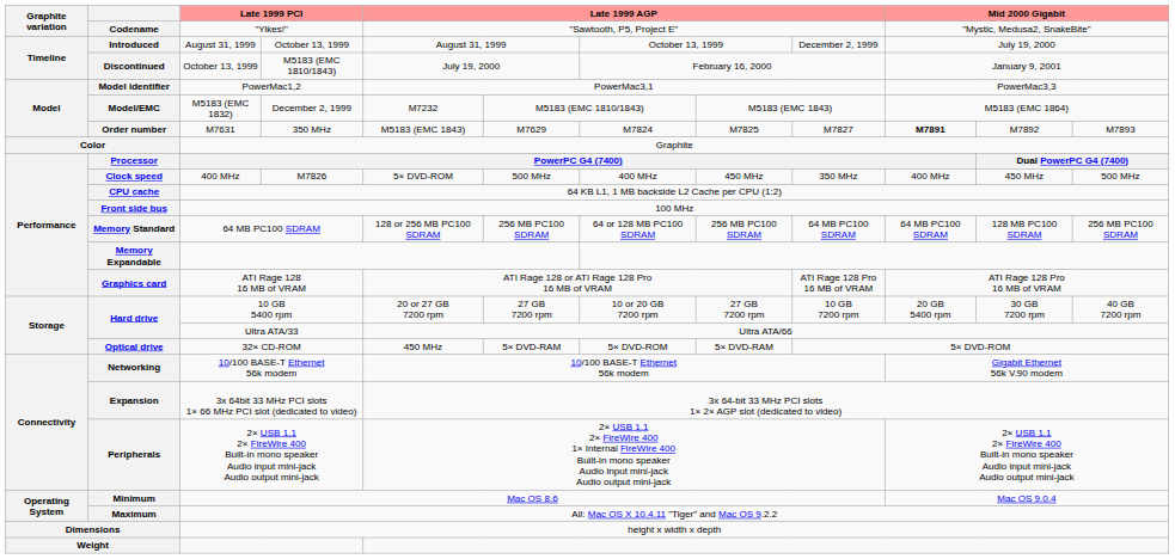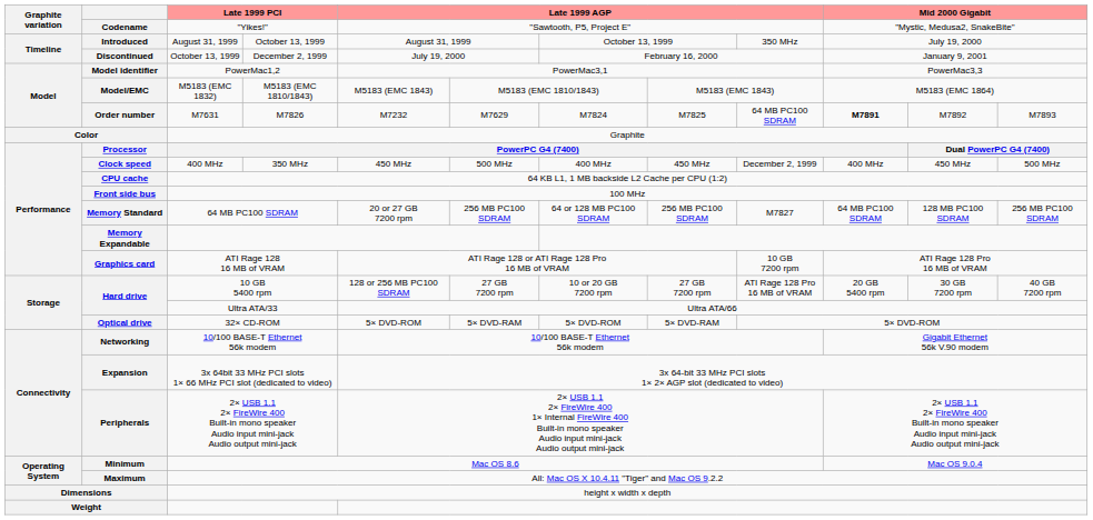 <table class="wikitable mw-collapsible" style="font-size:small; text-align:center">
 <tr>
 <th rowspan=2>Graphite variation</th>
 <th></th>
 <th colspan=2 style="background:#FF9999">Late 1999 PCI</th>
 <th colspan=5 style="background:#FF9999">Late 1999 AGP</th>
 <th colspan="3" style="background:#FF9999">Mid 2000 Gigabit</th>
 </tr>
 <tr>
 <th>Codename</th>
 <td colspan=2>"Yikes!"</td>
 <td colspan=5>"Sawtooth, P5, Project E"</td>
 <td colspan=3>"Mystic, Medusa2, SnakeBite"</td>
 </tr>
 <tr>
 <th rowspan=2>Timeline</th>
 <th>Introduced</th>
 <td>August 31, 1999</td>
 <td>October 13, 1999</td>
 <td colspan=2>August 31, 1999</td>
 <td colspan=2>October 13, 1999</td>
-<td>December 2, 1999</td>
+<td>350 MHz</td>
 <td colspan=3>July 19, 2000</td>
 </tr>
 <tr>
 <th>Discontinued</th>
 <td>October 13, 1999</td>
-<td>M5183 (EMC 1810/1843)</td>
+<td>December 2, 1999</td>
 <td colspan=2>July 19, 2000</td>
 <td colspan=3>February 16, 2000</td>
 <td colspan=3>January 9, 2001</td>
 </tr>
 <tr>
 <th rowspan=3>Model</th>
 <th>Model identifier</th>
 <td colspan=2>PowerMac1,2</td>
 <td colspan=5>PowerMac3,1</td>
 <td colspan=3>PowerMac3,3</td>
 </tr>
 <tr>
 <th>Model/EMC</th>
 <td>M5183 (EMC 1832)</td>
-<td>December 2, 1999</td>
-<td>M7232</td>
+<td>M5183 (EMC 1810/1843)</td>
+<td>M5183 (EMC 1843)</td>
 <td colspan=2>M5183 (EMC 1810/1843)</td>
 <td colspan=2>M5183 (EMC 1843)</td>
 <td colspan=3>M5183 (EMC 1864)</td>
 </tr>
 <tr>
 <th>Order number</th>
 <td>M7631</td>
-<td>350 MHz</td>
-<td>M5183 (EMC 1843)</td>
+<td>M7826</td>
+<td>M7232</td>
 <td>M7629</td>
 <td>M7824</td>
 <td>M7825</td>
-<td>M7827</td>
+<td>64 MB PC100 <a href='#'>SDRAM</a></td>
 <td><strong>M7891</strong></td>
 <td>M7892</td>
 <td>M7893</td>
 </tr>
 <tr>
 <th colspan=2>Color</th>
 <td colspan=10> Graphite</td>
 </tr>
 <tr>
 <th rowspan=7>Performance</th>
 <th><a href='#'>Processor</a></th>
 <th colspan=8><a href='#'>PowerPC G4 (7400)</a></th>
 <th colspan=2>Dual <a href='#'>PowerPC G4 (7400)</a></th>
 </tr>
 <tr>
 <th><a href='#'>Clock speed</a></th>
 <td>400 MHz</td>
-<td>M7826</td>
-<td>5× DVD-ROM</td>
+<td>350 MHz</td>
+<td>450 MHz</td>
 <td>500 MHz</td>
 <td>400 MHz</td>
 <td>450 MHz</td>
-<td>350 MHz</td>
+<td>December 2, 1999</td>
 <td>400 MHz</td>
 <td>450 MHz</td>
 <td>500 MHz</td>
 </tr>
 <tr>
 <th><a href='#'>CPU cache</a></th>
 <td colspan=10>64 KB L1, 1 MB backside L2 Cache per CPU (1:2)</td>
 </tr>
 <tr>
 <th><a href='#'>Front side bus</a></th>
 <td colspan=10>100 MHz</td>
 </tr>
 <tr>
 <th><a href='#'>Memory</a> Standard</th>
 <td colspan=2>64 MB PC100 <a href='#'>SDRAM</a></td>
-<td>128 or 256 MB PC100 <a href='#'>SDRAM</a></td>
+<td>20 or 27 GB<br>7200 rpm</td>
 <td>256 MB PC100 <a href='#'>SDRAM</a></td>
 <td>64 or 128 MB PC100 <a href='#'>SDRAM</a></td>
 <td>256 MB PC100 <a href='#'>SDRAM</a></td>
-<td>64 MB PC100 <a href='#'>SDRAM</a></td>
+<td>M7827</td>
 <td>64 MB PC100 <a href='#'>SDRAM</a></td>
 <td>128 MB PC100 <a href='#'>SDRAM</a></td>
 <td>256 MB PC100 <a href='#'>SDRAM</a></td>
 </tr>
 <tr>
 <th><a href='#'>Memory</a> Expandable</th>
 <td colspan=4></td>
 <td colspan=6></td>
 </tr>
 <tr>
 <th><a href='#'>Graphics card</a></th>
 <td colspan=2>ATI Rage 128<br>16 MB of VRAM<br></td>
 <td colspan=4>ATI Rage 128 or ATI Rage 128 Pro<br>16 MB of VRAM<br></td>
-<td>ATI Rage 128 Pro<br>16 MB of VRAM<br></td>
+<td>10 GB<br>7200 rpm</td>
 <td colspan=3>ATI Rage 128 Pro<br>16 MB of VRAM<br></td>
 </tr>
 <tr>
 <th rowspan=3>Storage</th>
 <th rowspan=2><a href='#'>Hard drive</a></th>
 <td colspan=2>10 GB<br>5400 rpm</td>
-<td>20 or 27 GB<br>7200 rpm</td>
+<td>128 or 256 MB PC100 <a href='#'>SDRAM</a></td>
 <td>27 GB<br>7200 rpm</td>
 <td>10 or 20 GB<br>7200 rpm</td>
 <td>27 GB<br>7200 rpm</td>
-<td>10 GB<br>7200 rpm</td>
+<td>ATI Rage 128 Pro<br>16 MB of VRAM<br></td>
 <td>20 GB<br>5400 rpm</td>
 <td>30 GB<br>7200 rpm</td>
 <td>40 GB<br>7200 rpm</td>
 </tr>
 <tr>
 <td colspan=2>Ultra ATA/33 <em></em></td>
 <td colspan=8>Ultra ATA/66 <em></em></td>
 </tr>
 <tr>
 <th><a href='#'>Optical drive</a></th>
 <td colspan=2>32× CD-ROM</td>
-<td>450 MHz</td>
+<td>5× DVD-ROM</td>
 <td>5× DVD-RAM</td>
 <td>5× DVD-ROM</td>
 <td>5× DVD-RAM</td>
 <td colspan=4>5× DVD-ROM</td>
 </tr>
 <tr>
 <th rowspan=3>Connectivity</th>
 <th>Networking</th>
 <td colspan=2><a href='#'>10</a>/100 BASE-T <a href='#'>Ethernet</a><br>56k modem</td>
 <td colspan=5><a href='#'>10</a>/100 BASE-T <a href='#'>Ethernet</a><br>56k modem<br><em></em></td>
 <td colspan=3><a href='#'>Gigabit Ethernet</a><br>56k V.90 modem<br><em></em></td>
 </tr>
 <tr>
 <th>Expansion</th>
 <td colspan=2><em></em><br>3x 64bit 33 MHz PCI slots<br>1× 66 MHz PCI slot (dedicated to video)</td>
 <td colspan=8><em></em><br>3x 64-bit 33 MHz PCI slots<br>1× 2× AGP slot (dedicated to video)</td>
 </tr>
 <tr>
 <th>Peripherals</th>
 <td colspan=2>2× <a href='#'>USB 1.1</a><br>2× <a href='#'>FireWire 400</a><br>Built-in mono speaker<br>Audio input mini-jack<br>Audio output mini-jack</td>
 <td colspan=5>2× <a href='#'>USB 1.1</a><br>2× <a href='#'>FireWire 400</a><br>1× Internal <a href='#'>FireWire 400</a><br>Built-in mono speaker<br>Audio input mini-jack<br>Audio output mini-jack</td>
 <td colspan=3>2× <a href='#'>USB 1.1</a><br>2× <a href='#'>FireWire 400</a><br>Built-in mono speaker<br>Audio input mini-jack<br>Audio output mini-jack</td>
 </tr>
 <tr>
 <th rowspan="2">Operating System</th>
 <th>Minimum</th>
 <td colspan="7"><a href='#'>Mac OS 8.6</a></td>
 <td colspan="3"><a href='#'>Mac OS 9.0.4</a></td>
 </tr>
 <tr>
 <th>Maximum</th>
 <td colspan="10">All: <a href='#'>Mac OS X 10.4.11</a> "Tiger" and <a href='#'>Mac OS 9</a>.2.2<br><em></em></td>
 </tr>
 <tr>
 <th colspan=2>Dimensions</th>
 <td colspan=10> height x  width x  depth</td>
 </tr>
 <tr>
 <th colspan=2>Weight</th>
 <td colspan=2></td>
 <td colspan=8></td>
 </tr>
 </table>
